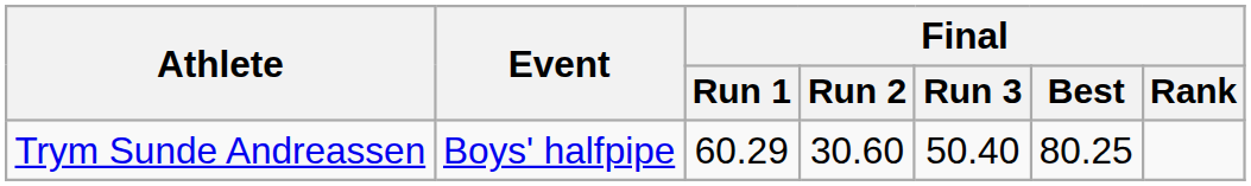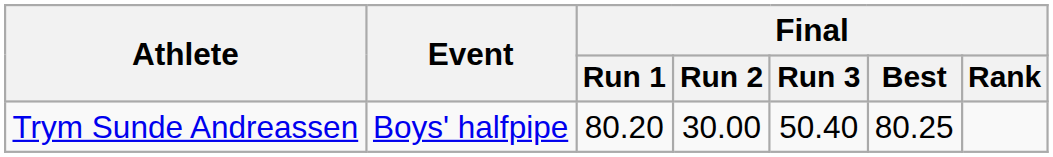 <table class="wikitable" style="font-size:90%">
 <tr>
 <th rowspan=2>Athlete</th>
 <th rowspan=2>Event</th>
 <th colspan=5>Final</th>
 </tr>
 <tr style="font-size:95%">
 <th>Run 1</th>
 <th>Run 2</th>
 <th>Run 3</th>
 <th>Best</th>
 <th>Rank</th>
 </tr>
 <tr align=center>
 <td align=left><a href='#'>Trym Sunde Andreassen</a></td>
 <td align=left><a href='#'>Boys' halfpipe</a></td>
-<td>60.29</td>
-<td>30.60</td>
+<td>80.20</td>
+<td>30.00</td>
 <td>50.40</td>
 <td>80.25</td>
 <td></td>
 </tr>
 </table>
